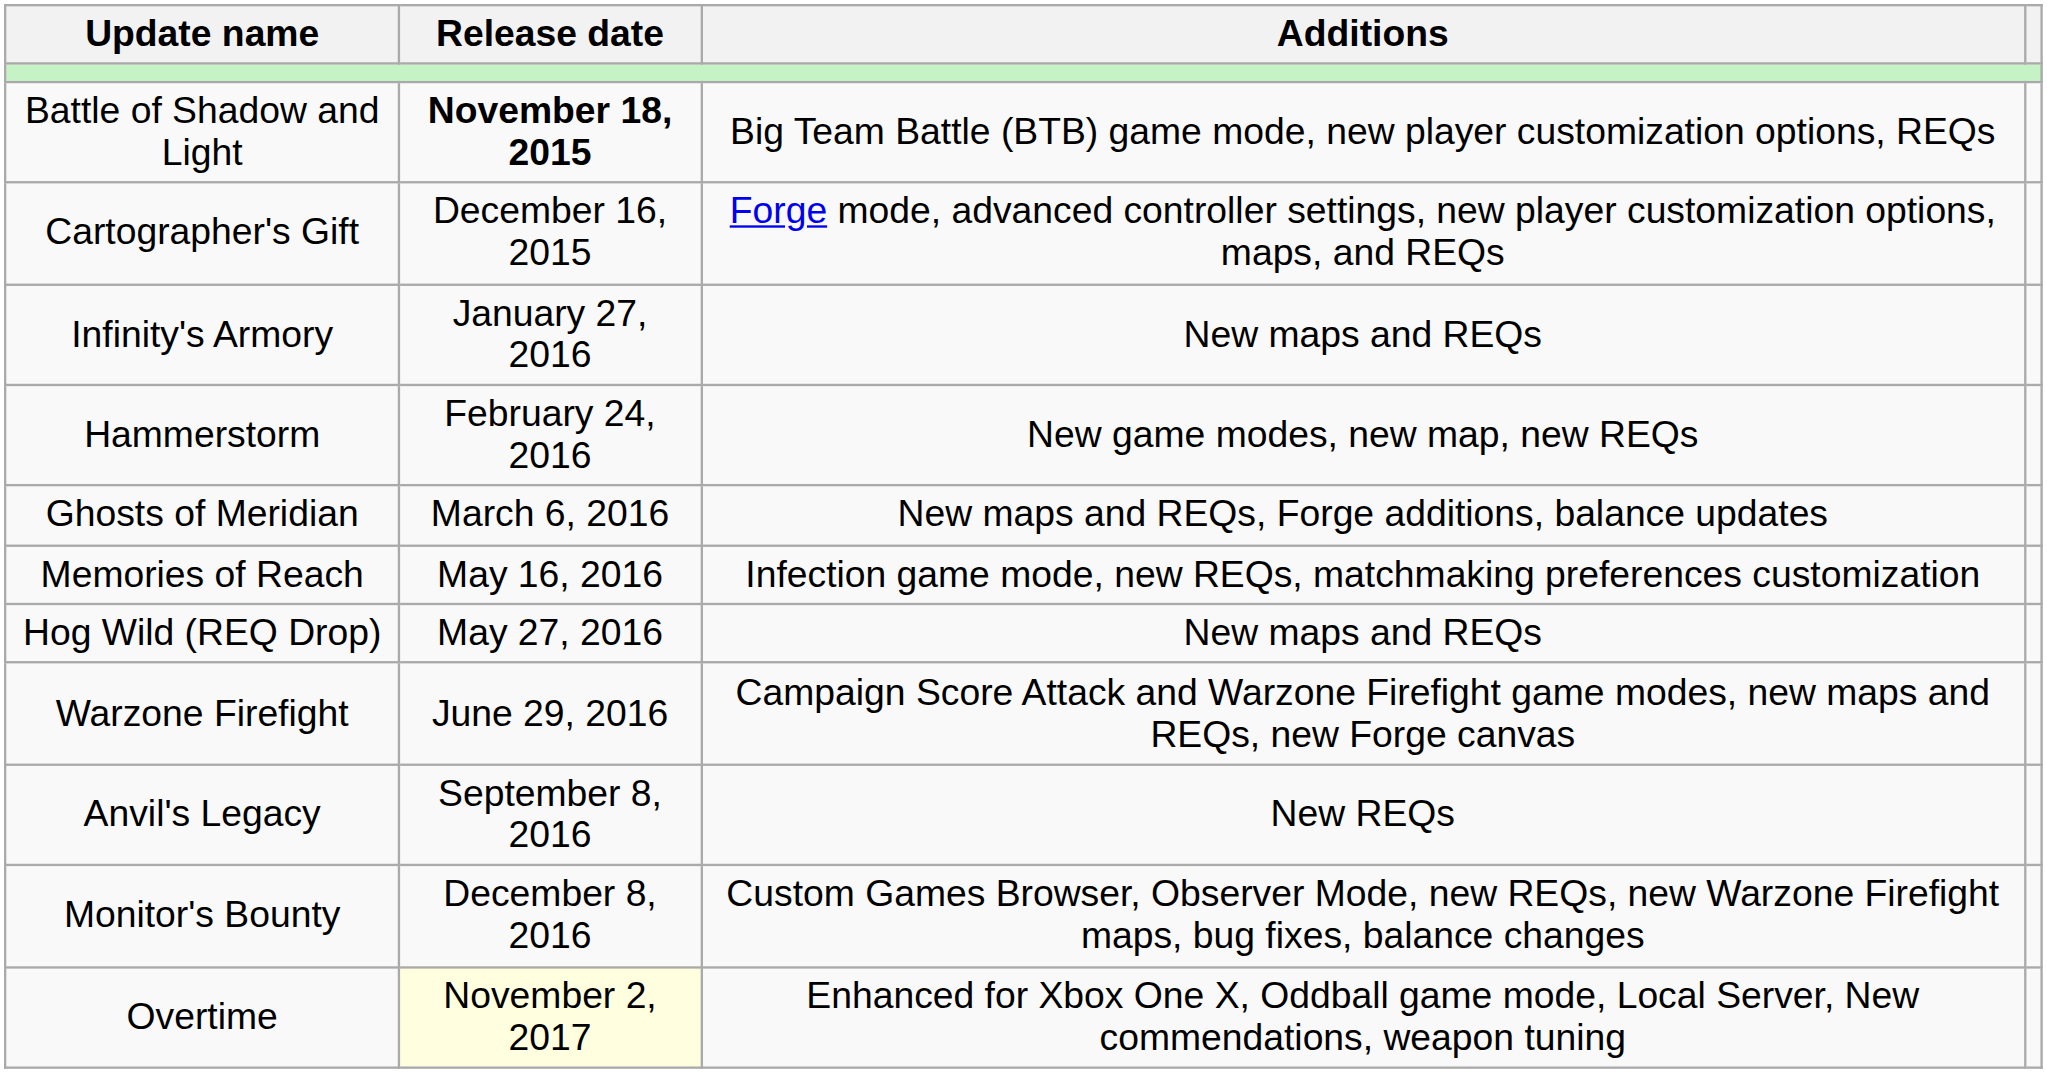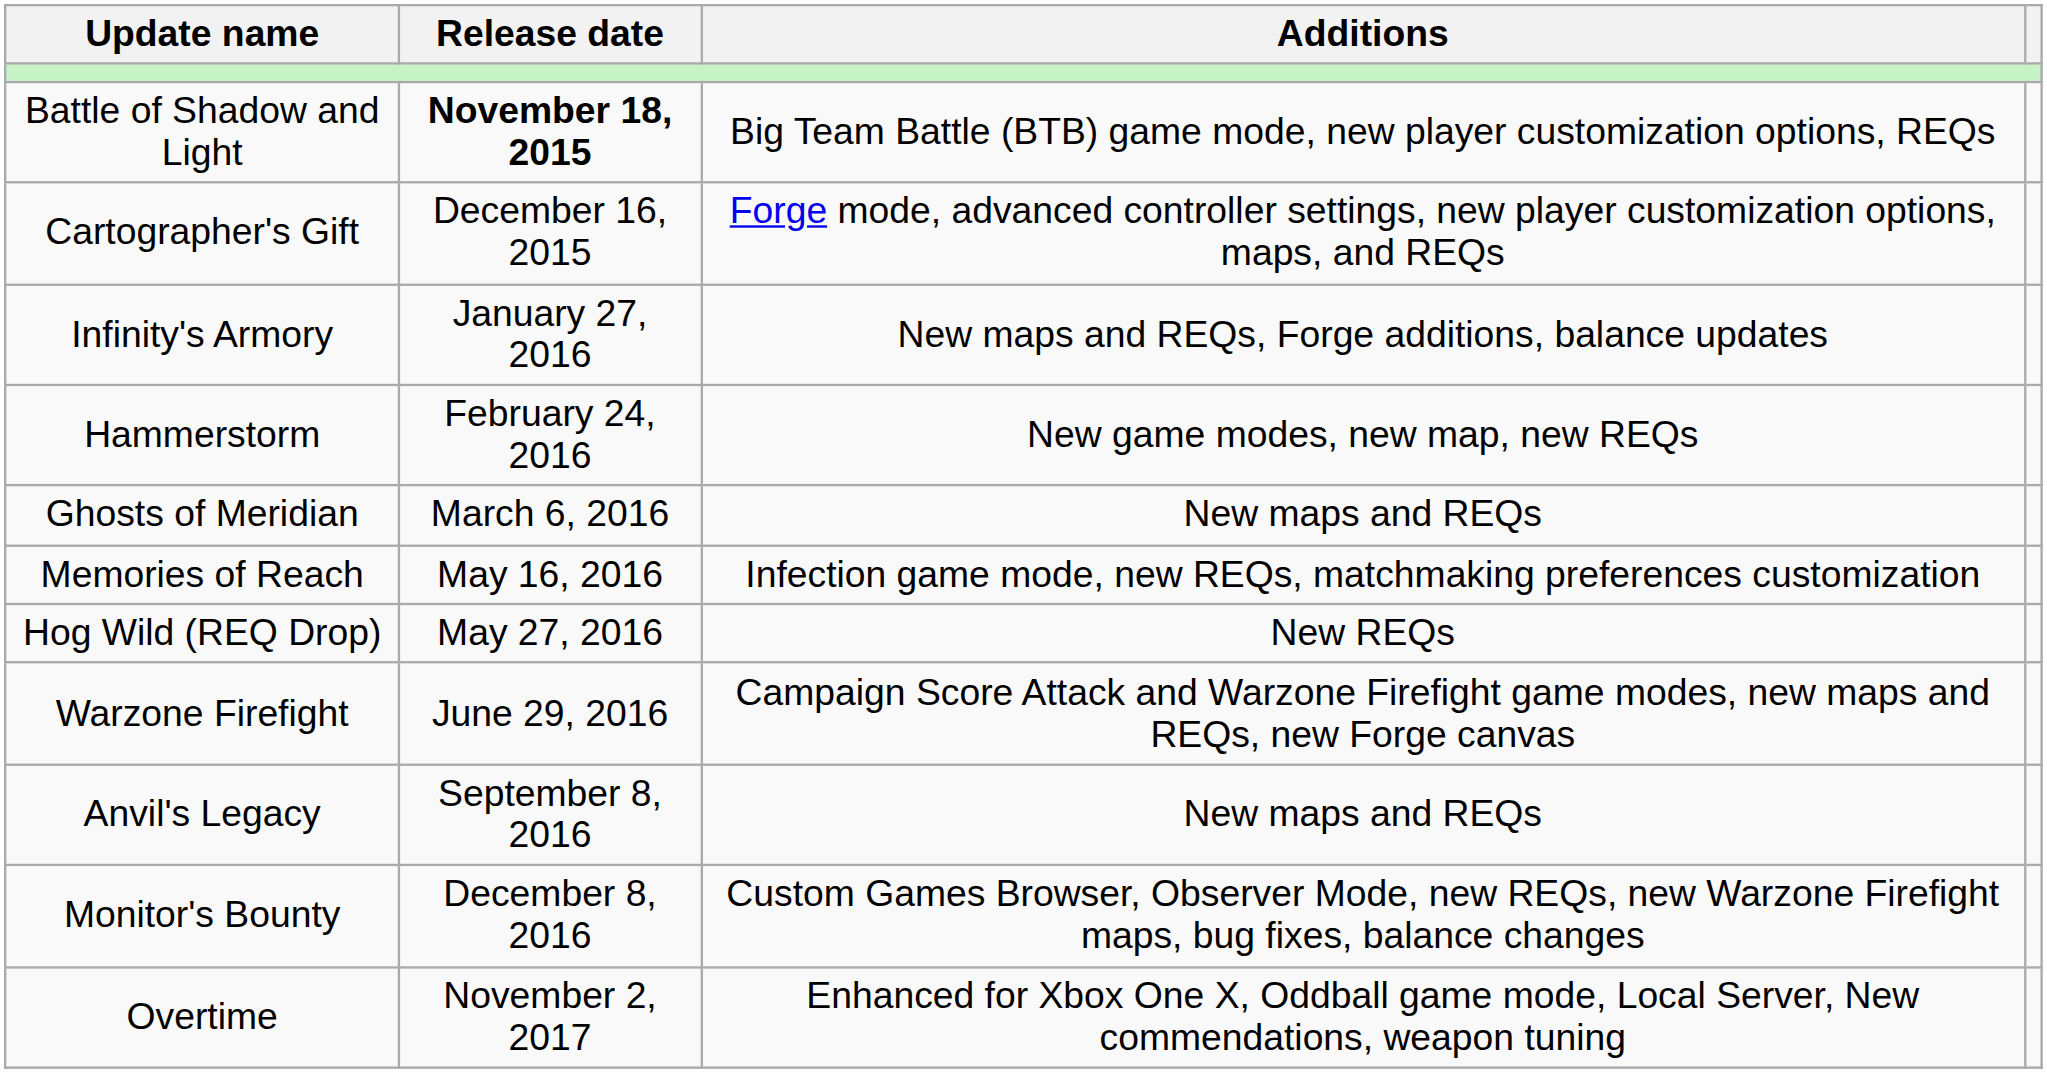 <table class="wikitable" style="width:99%; text-align:center;">
 <tr>
 <th>Update name</th>
 <th>Release date</th>
 <th>Additions</th>
 <th></th>
 </tr>
 <tr>
 <td colspan="5" style="background:#c5f3c6;"></td>
 </tr>
 <tr>
 <td>Battle of Shadow and Light</td>
 <td><strong>November 18, 2015</strong></td>
 <td>Big Team Battle (BTB) game mode, new player customization options, REQs</td>
 <td></td>
 </tr>
 <tr>
 <td>Cartographer's Gift</td>
 <td>December 16, 2015</td>
 <td><a href='#'>Forge</a> mode, advanced controller settings, new player customization options, maps, and REQs</td>
 <td></td>
 </tr>
 <tr>
 <td>Infinity's Armory</td>
 <td>January 27, 2016</td>
-<td>New maps and REQs</td>
+<td>New maps and REQs, Forge additions, balance updates</td>
 <td></td>
 </tr>
 <tr>
 <td>Hammerstorm</td>
 <td>February 24, 2016</td>
 <td>New game modes, new map, new REQs</td>
 <td></td>
 </tr>
 <tr>
 <td>Ghosts of Meridian</td>
 <td>March 6, 2016</td>
-<td>New maps and REQs, Forge additions, balance updates</td>
+<td>New maps and REQs</td>
 <td></td>
 </tr>
 <tr>
 <td>Memories of Reach</td>
 <td>May 16, 2016</td>
 <td>Infection game mode, new REQs, matchmaking preferences customization</td>
 <td></td>
 </tr>
 <tr>
 <td>Hog Wild (REQ Drop)</td>
 <td>May 27, 2016</td>
-<td>New maps and REQs</td>
+<td>New REQs</td>
 <td></td>
 </tr>
 <tr>
 <td>Warzone Firefight</td>
 <td>June 29, 2016</td>
 <td>Campaign Score Attack and Warzone Firefight game modes, new maps and REQs, new Forge canvas</td>
 <td></td>
 </tr>
 <tr>
 <td>Anvil's Legacy</td>
 <td>September 8, 2016</td>
-<td>New REQs</td>
+<td>New maps and REQs</td>
 <td></td>
 </tr>
 <tr>
 <td>Monitor's Bounty</td>
 <td>December 8, 2016</td>
 <td>Custom Games Browser, Observer Mode, new REQs, new Warzone Firefight maps, bug fixes, balance changes</td>
 <td></td>
 </tr>
 <tr>
 <td>Overtime</td>
-<td style="background: lightyellow;">November 2, 2017</td>
+<td>November 2, 2017</td>
 <td>Enhanced for Xbox One X, Oddball game mode, Local Server, New commendations, weapon tuning</td>
 <td></td>
 </tr>
 </table>
